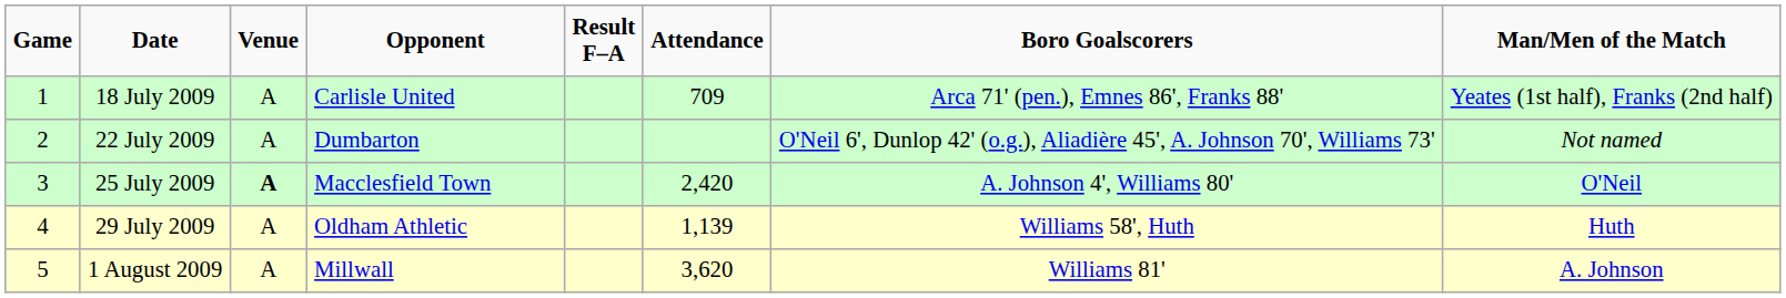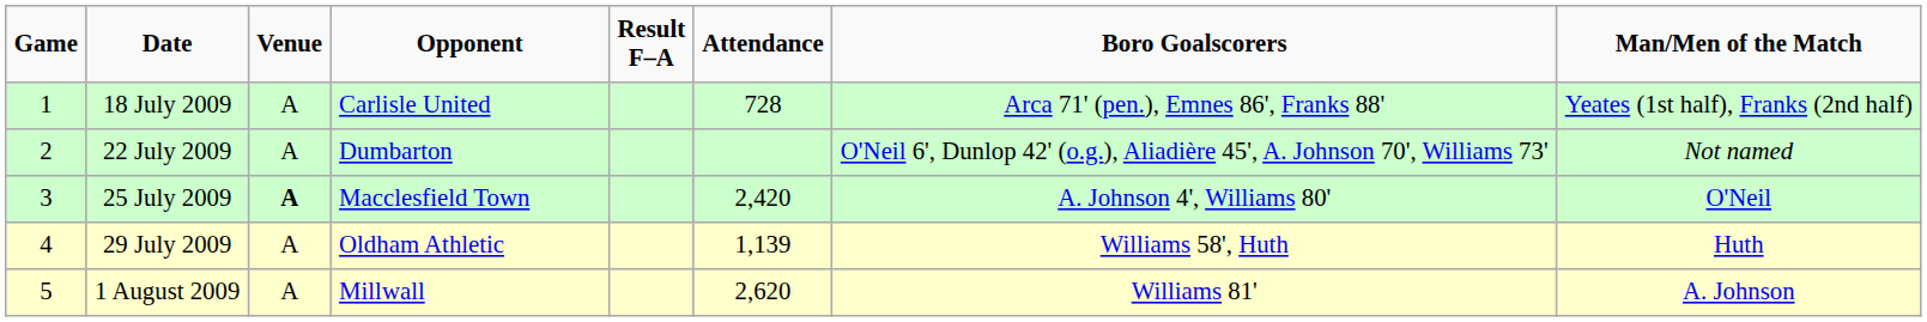 <table border="2" cellpadding="4" cellspacing="0" style="text-align:center; background: #f9f9f9; border: 1px #aaa solid; border-collapse: collapse; font-size: smaller;">
 <tr>
 <th>Game</th>
 <th>Date</th>
 <th>Venue</th>
 <th width="140px">Opponent</th>
 <th>Result<br>F–A</th>
 <th>Attendance</th>
 <th>Boro Goalscorers</th>
 <th>Man/Men of the Match</th>
 </tr>
 <tr bgcolor="#CCFFCC">
 <td>1</td>
 <td>18 July 2009</td>
 <td>A</td>
 <td align="left"> <a href='#'>Carlisle United</a></td>
 <td></td>
-<td>709</td>
+<td>728</td>
 <td><a href='#'>Arca</a> 71' (<a href='#'>pen.</a>), <a href='#'>Emnes</a> 86', <a href='#'>Franks</a> 88'</td>
 <td><a href='#'>Yeates</a> (1st half), <a href='#'>Franks</a> (2nd half)</td>
 </tr>
 <tr bgcolor="#CCFFCC">
 <td>2</td>
 <td>22 July 2009</td>
 <td>A</td>
 <td align="left"> <a href='#'>Dumbarton</a></td>
 <td></td>
 <td></td>
 <td><a href='#'>O'Neil</a> 6', Dunlop 42' (<a href='#'>o.g.</a>), <a href='#'>Aliadière</a> 45', <a href='#'>A. Johnson</a> 70', <a href='#'>Williams</a> 73'</td>
 <td><em>Not named</em></td>
 </tr>
 <tr bgcolor="#CCFFCC">
 <td>3</td>
 <td>25 July 2009</td>
 <td><strong>A</strong></td>
 <td align="left"> <a href='#'>Macclesfield Town</a></td>
 <td></td>
 <td>2,420</td>
 <td><a href='#'>A. Johnson</a> 4', <a href='#'>Williams</a> 80'</td>
 <td><a href='#'>O'Neil</a></td>
 </tr>
 <tr bgcolor="#FFFFCC">
 <td>4</td>
 <td>29 July 2009</td>
 <td>A</td>
 <td align="left"> <a href='#'>Oldham Athletic</a></td>
 <td></td>
 <td>1,139</td>
 <td><a href='#'>Williams</a> 58', <a href='#'>Huth</a></td>
 <td><a href='#'>Huth</a></td>
 </tr>
 <tr bgcolor="#FFFFCC">
 <td>5</td>
 <td>1 August 2009</td>
 <td>A</td>
 <td align="left"> <a href='#'>Millwall</a></td>
 <td></td>
-<td>3,620</td>
+<td>2,620</td>
 <td><a href='#'>Williams</a> 81'</td>
 <td><a href='#'>A. Johnson</a></td>
 </tr>
 </table>
